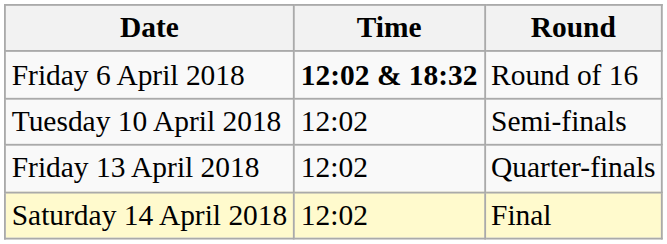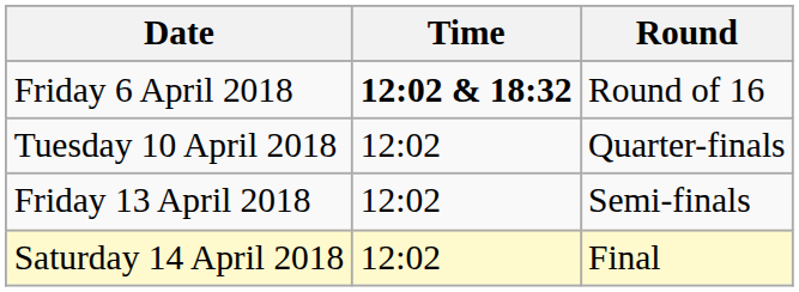 <table class="wikitable">
 <tr>
 <th>Date</th>
 <th>Time</th>
 <th>Round</th>
 </tr>
 <tr>
 <td>Friday 6 April 2018</td>
 <td><strong>12:02 & 18:32</strong></td>
 <td>Round of 16</td>
 </tr>
 <tr>
 <td>Tuesday 10 April 2018</td>
 <td>12:02</td>
-<td>Semi-finals</td>
+<td>Quarter-finals</td>
 </tr>
 <tr>
 <td>Friday 13 April 2018</td>
 <td>12:02</td>
-<td>Quarter-finals</td>
+<td>Semi-finals</td>
 </tr>
 <tr>
 <td style=background:lemonchiffon>Saturday 14 April 2018</td>
 <td style=background:lemonchiffon>12:02</td>
 <td style=background:lemonchiffon>Final</td>
 </tr>
 </table>
